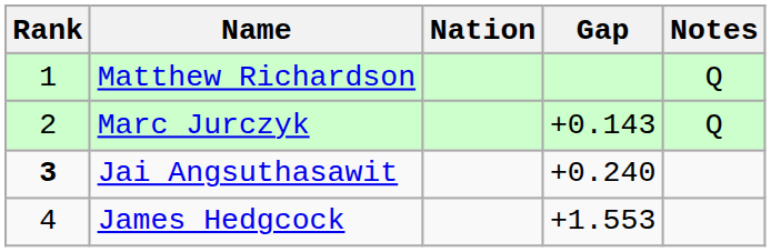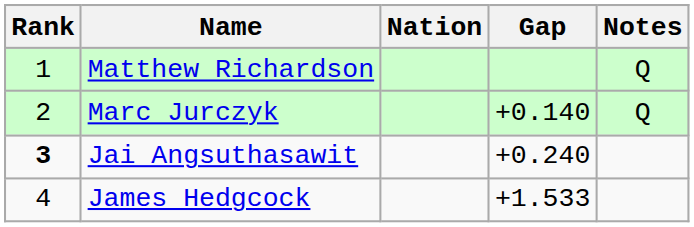 <table class="wikitable sortable" style="text-align:center">
 <tr>
 <th>Rank</th>
 <th>Name</th>
 <th>Nation</th>
 <th>Gap</th>
 <th>Notes</th>
 </tr>
 <tr bgcolor=ccffcc>
 <td>1</td>
 <td align=left><a href='#'>Matthew Richardson</a></td>
 <td align=left></td>
 <td></td>
 <td>Q</td>
 </tr>
 <tr bgcolor=ccffcc>
 <td>2</td>
 <td align=left><a href='#'>Marc Jurczyk</a></td>
 <td align=left></td>
-<td>+0.143</td>
+<td>+0.140</td>
 <td>Q</td>
 </tr>
 <tr>
 <td><strong>3</strong></td>
 <td align=left><a href='#'>Jai Angsuthasawit</a></td>
 <td align=left></td>
 <td>+0.240</td>
 <td></td>
 </tr>
 <tr>
 <td>4</td>
 <td align=left><a href='#'>James Hedgcock</a></td>
 <td align=left></td>
-<td>+1.553</td>
+<td>+1.533</td>
 <td></td>
 </tr>
 </table>
